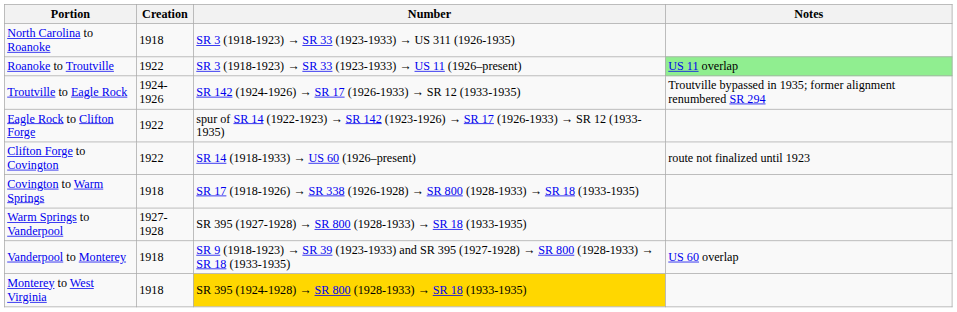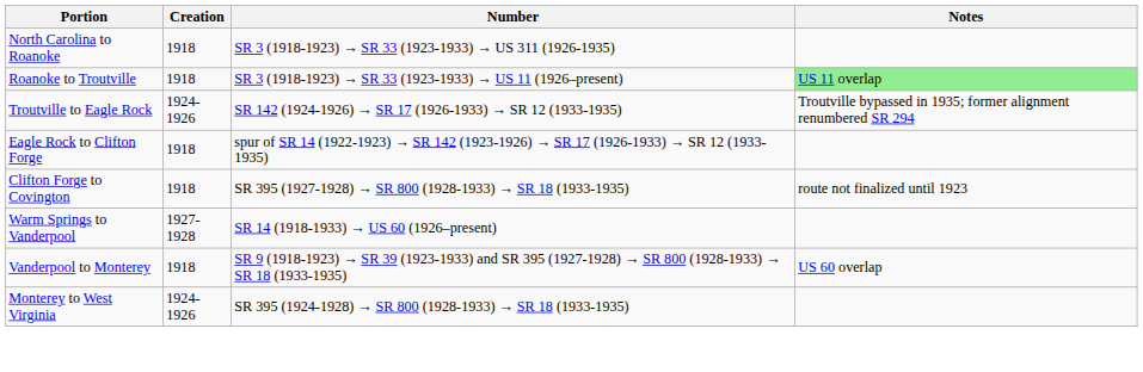 <table class=wikitable>
 <tr>
 <th>Portion</th>
 <th>Creation</th>
 <th>Number</th>
 <th>Notes</th>
 </tr>
 <tr>
 <td><a href='#'>North Carolina</a> to <a href='#'>Roanoke</a></td>
 <td>1918</td>
 <td><a href='#'>SR 3</a> (1918-1923) → <a href='#'>SR 33</a> (1923-1933) → US 311 (1926-1935)</td>
 </tr>
 <tr>
 <td><a href='#'>Roanoke</a> to <a href='#'>Troutville</a></td>
-<td>1922</td>
+<td>1918</td>
 <td><a href='#'>SR 3</a> (1918-1923) → <a href='#'>SR 33</a> (1923-1933) → <a href='#'>US 11</a> (1926–present)</td>
 <td style="background: lightgreen;"><a href='#'>US 11</a> overlap</td>
 </tr>
 <tr>
 <td><a href='#'>Troutville</a> to <a href='#'>Eagle Rock</a></td>
 <td>1924-1926</td>
 <td><a href='#'>SR 142</a> (1924-1926) → <a href='#'>SR 17</a> (1926-1933) → SR 12 (1933-1935)</td>
 <td>Troutville bypassed in 1935; former alignment renumbered <a href='#'>SR 294</a></td>
 </tr>
 <tr>
 <td><a href='#'>Eagle Rock</a> to <a href='#'>Clifton Forge</a></td>
-<td>1922</td>
+<td>1918</td>
 <td>spur of <a href='#'>SR 14</a> (1922-1923) → <a href='#'>SR 142</a> (1923-1926) → <a href='#'>SR 17</a> (1926-1933) → SR 12 (1933-1935)</td>
 </tr>
 <tr>
 <td><a href='#'>Clifton Forge</a> to <a href='#'>Covington</a></td>
-<td>1922</td>
-<td><a href='#'>SR 14</a> (1918-1933) → <a href='#'>US 60</a> (1926–present)</td>
+<td>1918</td>
+<td>SR 395 (1927-1928) → <a href='#'>SR 800</a> (1928-1933) → <a href='#'>SR 18</a> (1933-1935)</td>
 <td>route not finalized until 1923</td>
-</tr>
-<tr>
-<td><a href='#'>Covington</a> to <a href='#'>Warm Springs</a></td>
-<td>1918</td>
-<td><a href='#'>SR 17</a> (1918-1926) → <a href='#'>SR 338</a> (1926-1928) → <a href='#'>SR 800</a> (1928-1933) → <a href='#'>SR 18</a> (1933-1935)</td>
-<td></td>
 </tr>
 <tr>
 <td><a href='#'>Warm Springs</a> to <a href='#'>Vanderpool</a></td>
 <td>1927-1928</td>
-<td>SR 395 (1927-1928) → <a href='#'>SR 800</a> (1928-1933) → <a href='#'>SR 18</a> (1933-1935)</td>
+<td><a href='#'>SR 14</a> (1918-1933) → <a href='#'>US 60</a> (1926–present)</td>
 <td></td>
 </tr>
 <tr>
 <td><a href='#'>Vanderpool</a> to <a href='#'>Monterey</a></td>
 <td>1918</td>
 <td><a href='#'>SR 9</a> (1918-1923) → <a href='#'>SR 39</a> (1923-1933) and SR 395 (1927-1928) → <a href='#'>SR 800</a> (1928-1933) → <a href='#'>SR 18</a> (1933-1935)</td>
 <td><a href='#'>US 60</a> overlap</td>
 </tr>
 <tr>
 <td><a href='#'>Monterey</a> to <a href='#'>West Virginia</a></td>
-<td>1918</td>
-<td style="background: gold;">SR 395 (1924-1928) → <a href='#'>SR 800</a> (1928-1933) → <a href='#'>SR 18</a> (1933-1935)</td>
+<td>1924-1926</td>
+<td>SR 395 (1924-1928) → <a href='#'>SR 800</a> (1928-1933) → <a href='#'>SR 18</a> (1933-1935)</td>
 <td></td>
 </tr>
 </table>
